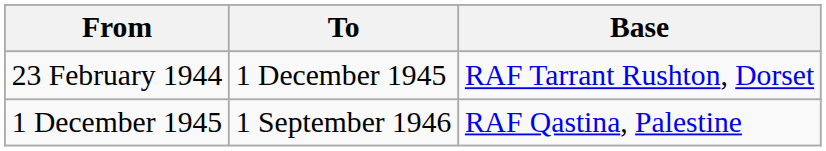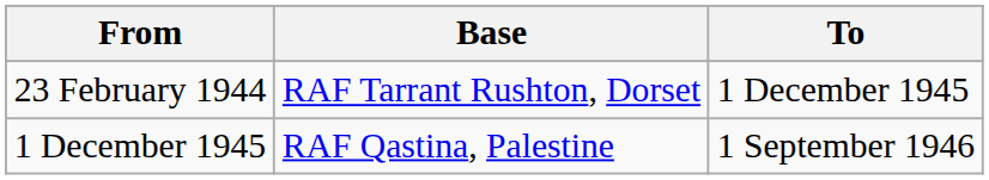 <table class="wikitable">
 <tr>
 <th>From</th>
+<th>Base</th>
 <th>To</th>
-<th>Base</th>
 </tr>
 <tr>
 <td>23 February 1944</td>
+<td><a href='#'>RAF Tarrant Rushton</a>, <a href='#'>Dorset</a></td>
 <td>1 December 1945</td>
-<td><a href='#'>RAF Tarrant Rushton</a>, <a href='#'>Dorset</a></td>
 </tr>
 <tr>
 <td>1 December 1945</td>
+<td><a href='#'>RAF Qastina</a>, <a href='#'>Palestine</a></td>
 <td>1 September 1946</td>
-<td><a href='#'>RAF Qastina</a>, <a href='#'>Palestine</a></td>
 </tr>
 </table>
